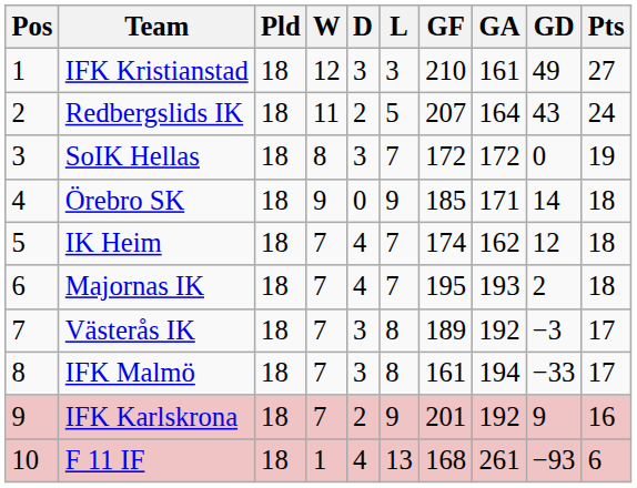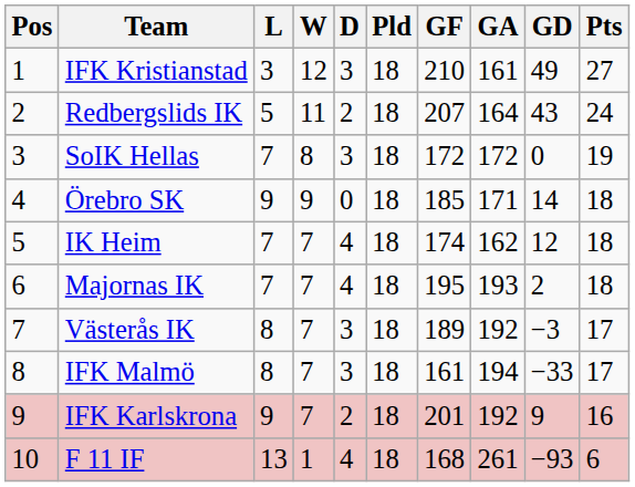 <table class="wikitable">
 <tr>
 <th><span>Pos</span></th>
 <th>Team</th>
-<th><span>Pld</span></th>
+<th><span>L</span></th>
 <th><span>W</span></th>
 <th><span>D</span></th>
-<th><span>L</span></th>
+<th><span>Pld</span></th>
 <th><span>GF</span></th>
 <th><span>GA</span></th>
 <th><span>GD</span></th>
 <th><span>Pts</span></th>
 </tr>
 <tr>
 <td>1</td>
 <td><a href='#'>IFK Kristianstad</a></td>
-<td>18</td>
+<td>3</td>
 <td>12</td>
 <td>3</td>
-<td>3</td>
+<td>18</td>
 <td>210</td>
 <td>161</td>
 <td>49</td>
 <td>27</td>
 </tr>
 <tr>
 <td>2</td>
 <td><a href='#'>Redbergslids IK</a></td>
-<td>18</td>
+<td>5</td>
 <td>11</td>
 <td>2</td>
-<td>5</td>
+<td>18</td>
 <td>207</td>
 <td>164</td>
 <td>43</td>
 <td>24</td>
 </tr>
 <tr>
 <td>3</td>
 <td><a href='#'>SoIK Hellas</a></td>
-<td>18</td>
+<td>7</td>
 <td>8</td>
 <td>3</td>
-<td>7</td>
+<td>18</td>
 <td>172</td>
 <td>172</td>
 <td>0</td>
 <td>19</td>
 </tr>
 <tr>
 <td>4</td>
 <td><a href='#'>Örebro SK</a></td>
-<td>18</td>
+<td>9</td>
 <td>9</td>
 <td>0</td>
-<td>9</td>
+<td>18</td>
 <td>185</td>
 <td>171</td>
 <td>14</td>
 <td>18</td>
 </tr>
 <tr>
 <td>5</td>
 <td><a href='#'>IK Heim</a></td>
-<td>18</td>
+<td>7</td>
 <td>7</td>
 <td>4</td>
-<td>7</td>
+<td>18</td>
 <td>174</td>
 <td>162</td>
 <td>12</td>
 <td>18</td>
 </tr>
 <tr>
 <td>6</td>
 <td><a href='#'>Majornas IK</a></td>
-<td>18</td>
+<td>7</td>
 <td>7</td>
 <td>4</td>
-<td>7</td>
+<td>18</td>
 <td>195</td>
 <td>193</td>
 <td>2</td>
 <td>18</td>
 </tr>
 <tr>
 <td>7</td>
 <td><a href='#'>Västerås IK</a></td>
-<td>18</td>
+<td>8</td>
 <td>7</td>
 <td>3</td>
-<td>8</td>
+<td>18</td>
 <td>189</td>
 <td>192</td>
 <td>−3</td>
 <td>17</td>
 </tr>
 <tr>
 <td>8</td>
 <td><a href='#'>IFK Malmö</a></td>
-<td>18</td>
+<td>8</td>
 <td>7</td>
 <td>3</td>
-<td>8</td>
+<td>18</td>
 <td>161</td>
 <td>194</td>
 <td>−33</td>
 <td>17</td>
 </tr>
 <tr align="left" style="background:#f0c4c4;">
 <td>9</td>
 <td><a href='#'>IFK Karlskrona</a></td>
-<td>18</td>
+<td>9</td>
 <td>7</td>
 <td>2</td>
-<td>9</td>
+<td>18</td>
 <td>201</td>
 <td>192</td>
 <td>9</td>
 <td>16</td>
 </tr>
 <tr align="left" style="background:#f0c4c4;">
 <td>10</td>
 <td><a href='#'>F 11 IF</a></td>
-<td>18</td>
+<td>13</td>
 <td>1</td>
 <td>4</td>
-<td>13</td>
+<td>18</td>
 <td>168</td>
 <td>261</td>
 <td>−93</td>
 <td>6</td>
 </tr>
 </table>
